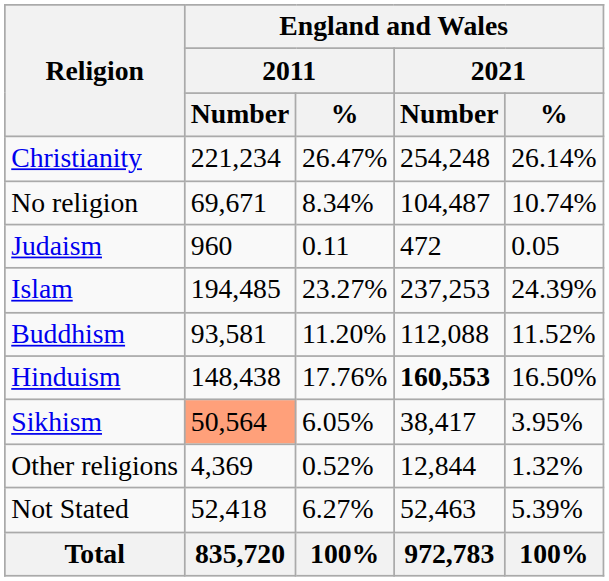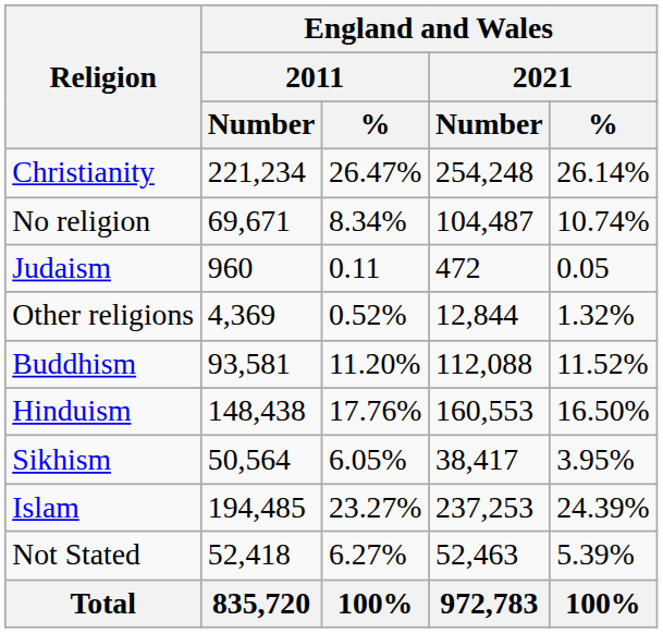 <table class="sortable wikitable">
 <tr>
 <th rowspan="3">Religion</th>
 <th colspan="4">England and Wales</th>
 </tr>
 <tr>
 <th colspan="2">2011</th>
 <th colspan="2">2021</th>
 </tr>
 <tr>
 <th>Number</th>
 <th>%</th>
 <th>Number</th>
 <th>%</th>
 </tr>
 <tr>
 <td> <a href='#'>Christianity</a></td>
 <td>221,234</td>
 <td>26.47%</td>
 <td>254,248</td>
 <td>26.14%</td>
 </tr>
 <tr>
 <td>No religion</td>
 <td>69,671</td>
 <td>8.34%</td>
 <td>104,487</td>
 <td>10.74%</td>
 </tr>
 <tr>
 <td> <a href='#'>Judaism</a></td>
 <td>960</td>
 <td>0.11</td>
 <td>472</td>
 <td>0.05</td>
 </tr>
 <tr>
-<td> <a href='#'>Islam</a></td>
-<td>194,485</td>
-<td>23.27%</td>
-<td>237,253</td>
-<td>24.39%</td>
+<td>Other religions</td>
+<td>4,369</td>
+<td>0.52%</td>
+<td>12,844</td>
+<td>1.32%</td>
 </tr>
 <tr>
 <td> <a href='#'>Buddhism</a></td>
 <td>93,581</td>
 <td>11.20%</td>
 <td>112,088</td>
 <td>11.52%</td>
 </tr>
 <tr>
 <td> <a href='#'>Hinduism</a></td>
 <td>148,438</td>
 <td>17.76%</td>
-<td><strong>160,553</strong></td>
+<td>160,553</td>
 <td>16.50%</td>
 </tr>
 <tr>
 <td> <a href='#'>Sikhism</a></td>
-<td style="background: lightsalmon;">50,564</td>
+<td>50,564</td>
 <td>6.05%</td>
 <td>38,417</td>
 <td>3.95%</td>
 </tr>
 <tr>
-<td>Other religions</td>
-<td>4,369</td>
-<td>0.52%</td>
-<td>12,844</td>
-<td>1.32%</td>
+<td> <a href='#'>Islam</a></td>
+<td>194,485</td>
+<td>23.27%</td>
+<td>237,253</td>
+<td>24.39%</td>
 </tr>
 <tr>
 <td>Not Stated</td>
 <td>52,418</td>
 <td>6.27%</td>
 <td>52,463</td>
 <td>5.39%</td>
 </tr>
 <tr>
 <th>Total</th>
 <th>835,720</th>
 <th>100%</th>
 <th>972,783</th>
 <th>100%</th>
 </tr>
 </table>
